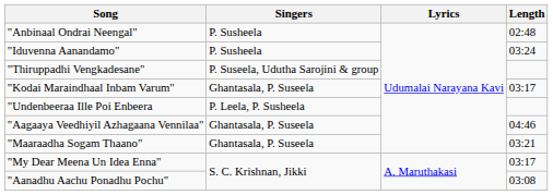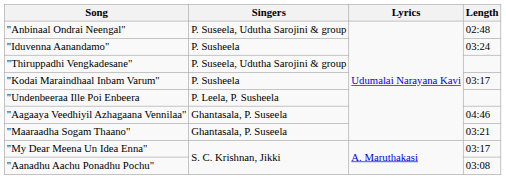 <table class="wikitable">
 <tr>
 <th>Song</th>
 <th>Singers</th>
 <th>Lyrics</th>
 <th>Length</th>
 </tr>
 <tr>
 <td>"Anbinaal Ondrai Neengal"</td>
-<td>P. Susheela</td>
+<td>P. Suseela, Udutha Sarojini & group</td>
 <td rowspan=7><a href='#'>Udumalai Narayana Kavi</a></td>
 <td>02:48</td>
 </tr>
 <tr>
 <td>"Iduvenna Aanandamo"</td>
 <td>P. Susheela</td>
 <td>03:24</td>
 </tr>
 <tr>
 <td>"Thiruppadhi Vengkadesane"</td>
 <td>P. Suseela, Udutha Sarojini & group</td>
 <td></td>
 </tr>
 <tr>
 <td>"Kodai Maraindhaal Inbam Varum"</td>
-<td>Ghantasala, P. Suseela</td>
+<td>P. Susheela</td>
 <td>03:17</td>
 </tr>
 <tr>
 <td>"Undenbeeraa Ille Poi Enbeera</td>
 <td>P. Leela, P. Susheela</td>
 <td></td>
 </tr>
 <tr>
 <td>"Aagaaya Veedhiyil Azhagaana Vennilaa"</td>
 <td>Ghantasala, P. Suseela</td>
 <td>04:46</td>
 </tr>
 <tr>
 <td>"Maaraadha Sogam Thaano"</td>
 <td>Ghantasala, P. Suseela</td>
 <td>03:21</td>
 </tr>
 <tr>
 <td>"My Dear Meena Un Idea Enna"</td>
 <td rowspan=2>S. C. Krishnan, Jikki</td>
 <td rowspan=2><a href='#'>A. Maruthakasi</a></td>
 <td>03:17</td>
 </tr>
 <tr>
 <td>"Aanadhu Aachu Ponadhu Pochu"</td>
 <td>03:08</td>
 </tr>
 </table>
